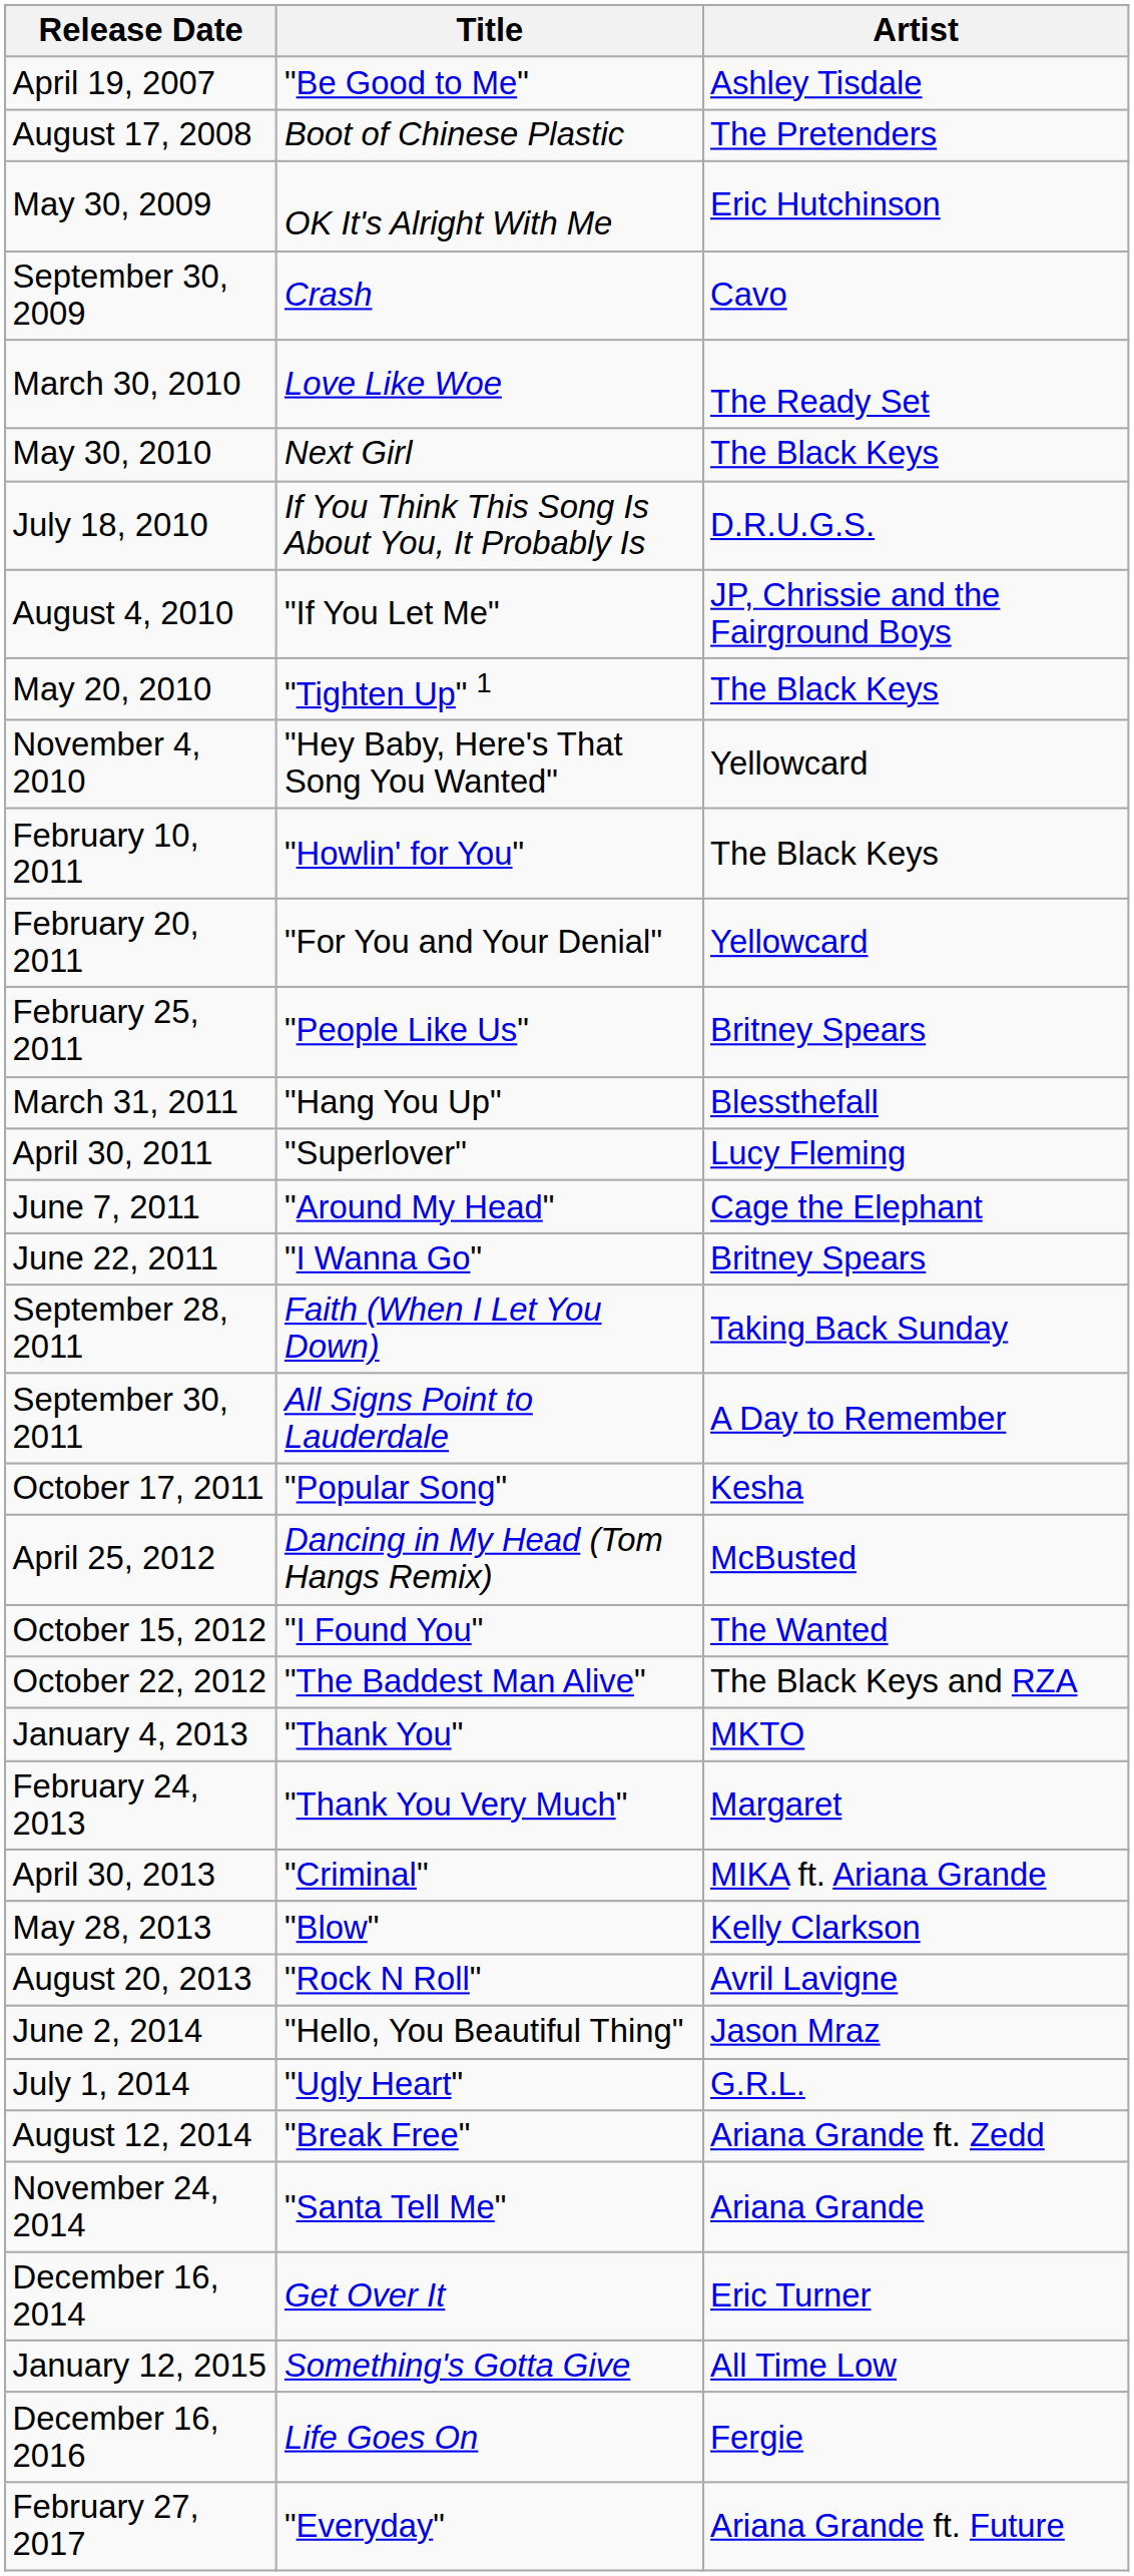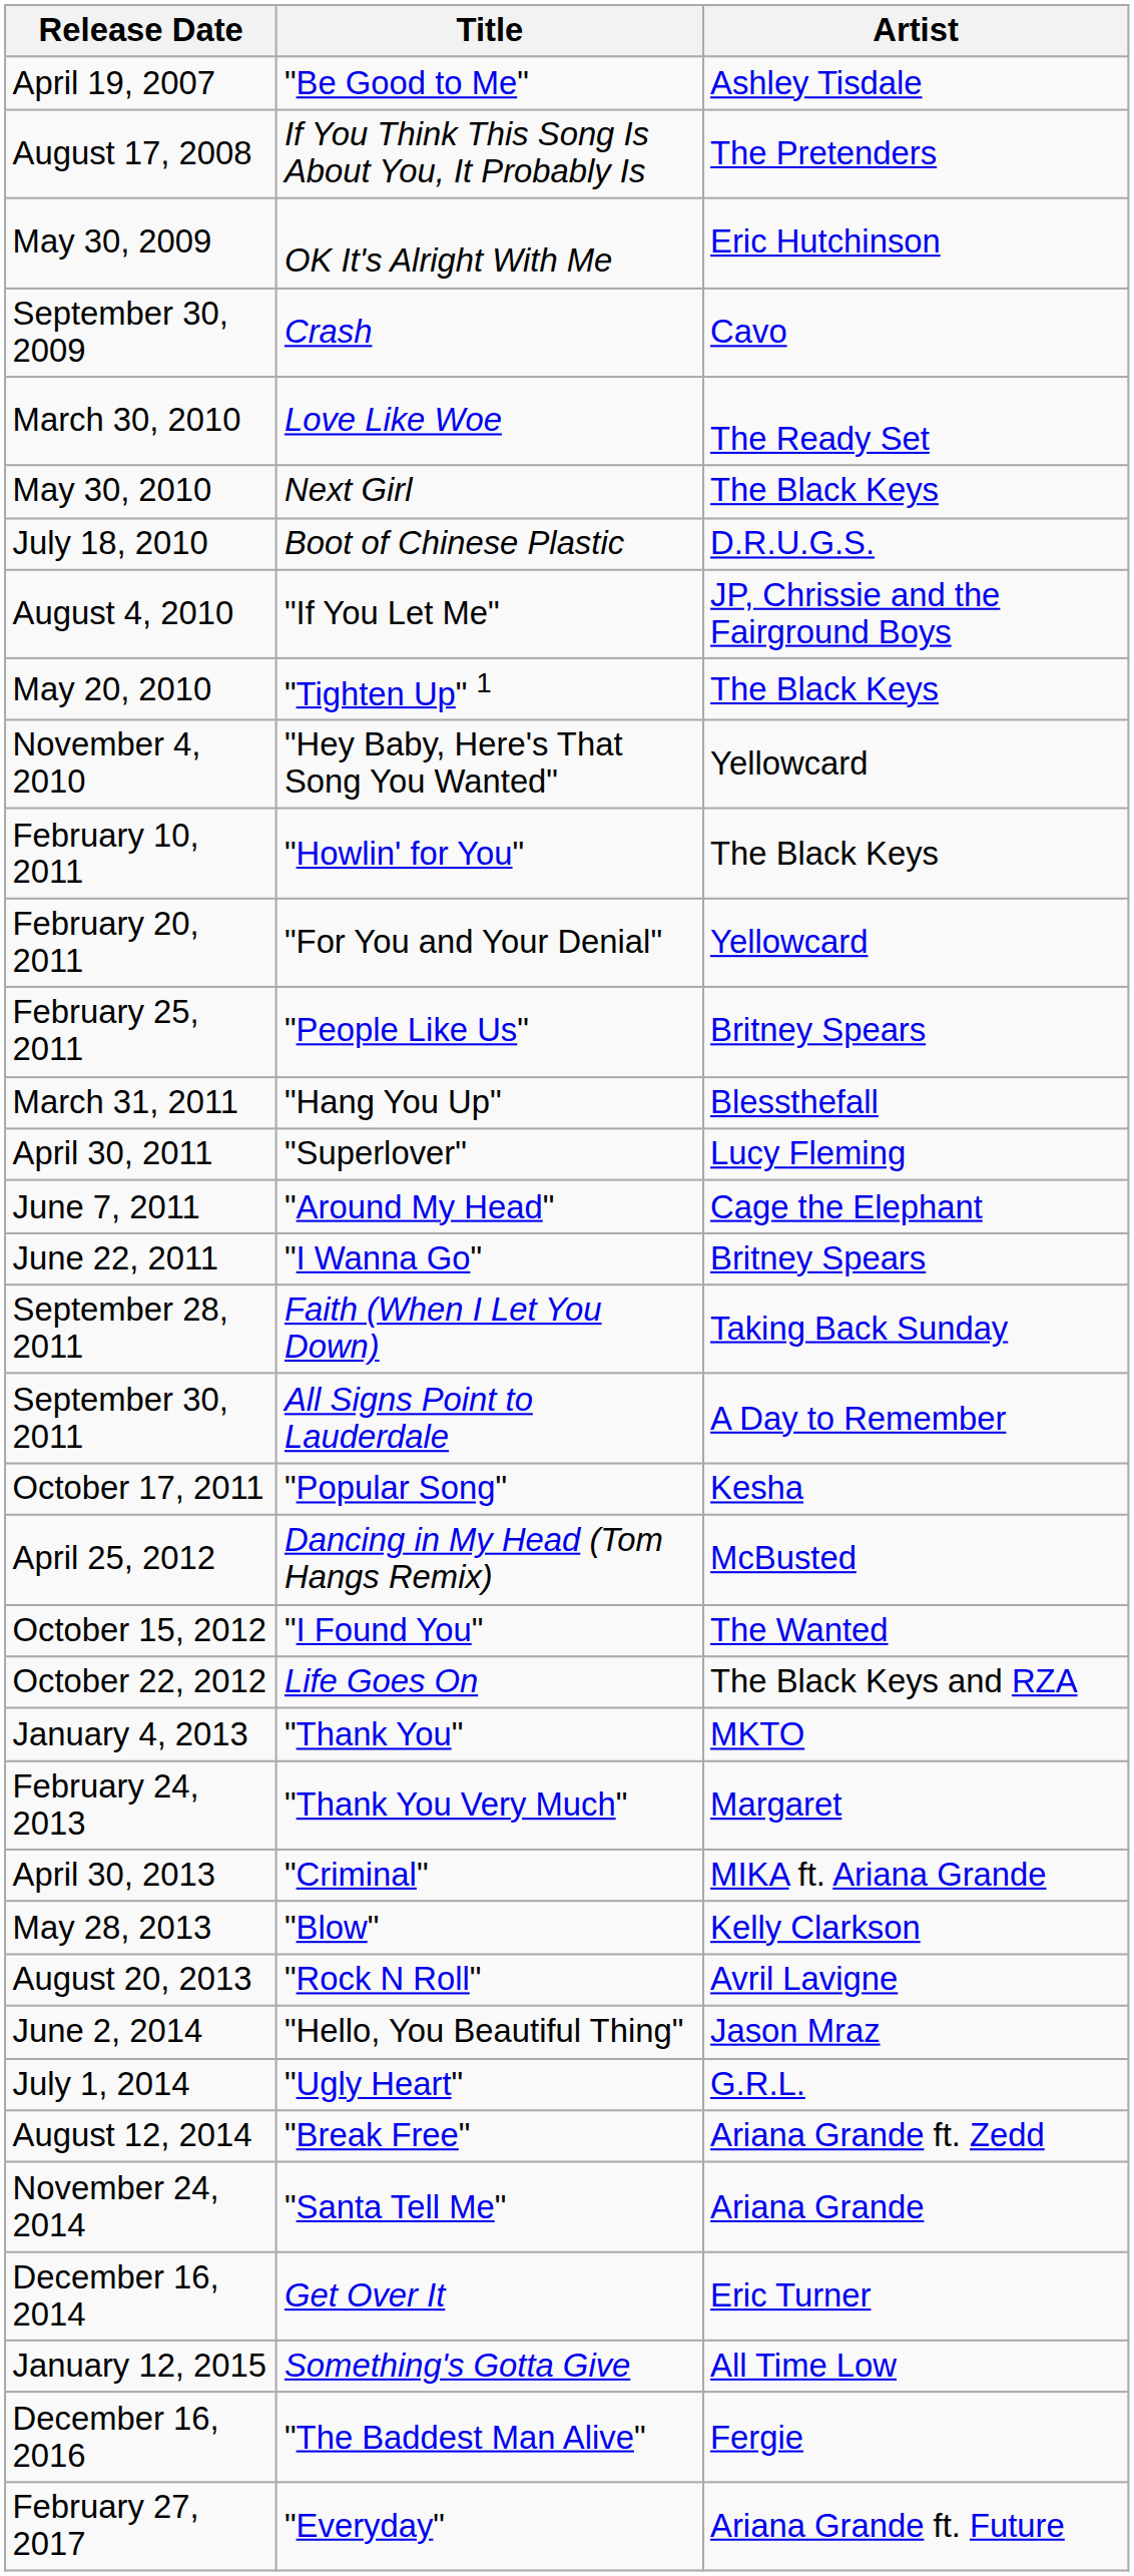 <table class="wikitable">
 <tr>
 <th width=125>Release Date</th>
 <th width=200>Title</th>
 <th width=200>Artist</th>
 </tr>
 <tr>
 <td>April 19, 2007</td>
 <td>"<a href='#'>Be Good to Me</a>"</td>
 <td><a href='#'>Ashley Tisdale</a></td>
 </tr>
 <tr>
 <td>August 17, 2008</td>
-<td><em>Boot of Chinese Plastic</em></td>
+<td><em>If You Think This Song Is About You, It Probably Is</em></td>
 <td><a href='#'>The Pretenders</a></td>
 </tr>
 <tr>
 <td>May 30, 2009</td>
 <td><br><em>OK It's Alright With Me</em></td>
 <td><a href='#'>Eric Hutchinson</a></td>
 </tr>
 <tr>
 <td>September 30, 2009</td>
 <td><em><a href='#'>Crash</a></em></td>
 <td><a href='#'>Cavo</a></td>
 </tr>
 <tr>
 <td>March 30, 2010</td>
 <td><em><a href='#'>Love Like Woe</a></em></td>
 <td><br><a href='#'>The Ready Set</a></td>
 </tr>
 <tr>
 <td>May 30, 2010</td>
 <td><em>Next Girl</em></td>
 <td><a href='#'>The Black Keys</a></td>
 </tr>
 <tr>
 <td>July 18, 2010</td>
-<td><em>If You Think This Song Is About You, It Probably Is</em></td>
+<td><em>Boot of Chinese Plastic</em></td>
 <td><a href='#'>D.R.U.G.S.</a></td>
 </tr>
 <tr>
 <td>August 4, 2010</td>
 <td>"If You Let Me"</td>
 <td><a href='#'>JP, Chrissie and the Fairground Boys</a></td>
 </tr>
 <tr>
 <td>May 20, 2010</td>
 <td>"<a href='#'>Tighten Up</a>" <sup>1</sup></td>
 <td><a href='#'>The Black Keys</a></td>
 </tr>
 <tr>
 <td>November 4, 2010</td>
 <td>"Hey Baby, Here's That Song You Wanted"</td>
 <td>Yellowcard</td>
 </tr>
 <tr>
 <td>February 10, 2011</td>
 <td>"<a href='#'>Howlin' for You</a>"</td>
 <td>The Black Keys</td>
 </tr>
 <tr>
 <td>February 20, 2011</td>
 <td>"For You and Your Denial"</td>
 <td><a href='#'>Yellowcard</a></td>
 </tr>
 <tr>
 <td>February 25, 2011</td>
 <td>"<a href='#'>People Like Us</a>"</td>
 <td><a href='#'>Britney Spears</a></td>
 </tr>
 <tr>
 <td>March 31, 2011</td>
 <td>"Hang You Up"</td>
 <td><a href='#'>Blessthefall</a></td>
 </tr>
 <tr>
 <td>April 30, 2011</td>
 <td>"Superlover"</td>
 <td><a href='#'>Lucy Fleming</a></td>
 </tr>
 <tr>
 <td>June 7, 2011</td>
 <td>"<a href='#'>Around My Head</a>"</td>
 <td><a href='#'>Cage the Elephant</a></td>
 </tr>
 <tr>
 <td>June 22, 2011</td>
 <td>"<a href='#'>I Wanna Go</a>"</td>
 <td><a href='#'>Britney Spears</a></td>
 </tr>
 <tr>
 <td>September 28, 2011</td>
 <td><em><a href='#'>Faith (When I Let You Down)</a></em></td>
 <td><a href='#'>Taking Back Sunday</a></td>
 </tr>
 <tr>
 <td>September 30, 2011</td>
 <td><em><a href='#'>All Signs Point to Lauderdale</a></em></td>
 <td><a href='#'>A Day to Remember</a></td>
 </tr>
 <tr>
 <td>October 17, 2011</td>
 <td>"<a href='#'>Popular Song</a>"</td>
 <td><a href='#'>Kesha</a></td>
 </tr>
 <tr>
 <td>April 25, 2012</td>
 <td><em><a href='#'>Dancing in My Head</a> (Tom Hangs Remix)</em></td>
 <td><a href='#'>McBusted</a></td>
 </tr>
 <tr>
 <td>October 15, 2012</td>
 <td>"<a href='#'>I Found You</a>"</td>
 <td><a href='#'>The Wanted</a></td>
 </tr>
 <tr>
 <td>October 22, 2012</td>
-<td>"<a href='#'>The Baddest Man Alive</a>"</td>
+<td><em><a href='#'>Life Goes On</a></em></td>
 <td>The Black Keys and <a href='#'>RZA</a></td>
 </tr>
 <tr>
 <td>January 4, 2013</td>
 <td>"<a href='#'>Thank You</a>"</td>
 <td><a href='#'>MKTO</a></td>
 </tr>
 <tr>
 <td>February 24, 2013</td>
 <td>"<a href='#'>Thank You Very Much</a>"</td>
 <td><a href='#'>Margaret</a></td>
 </tr>
 <tr>
 <td>April 30, 2013</td>
 <td>"<a href='#'>Criminal</a>"</td>
 <td><a href='#'>MIKA</a> ft. <a href='#'>Ariana Grande</a></td>
 </tr>
 <tr>
 <td>May 28, 2013</td>
 <td>"<a href='#'>Blow</a>"</td>
 <td><a href='#'>Kelly Clarkson</a></td>
 </tr>
 <tr>
 <td>August 20, 2013</td>
 <td>"<a href='#'>Rock N Roll</a>"</td>
 <td><a href='#'>Avril Lavigne</a></td>
 </tr>
 <tr>
 <td>June 2, 2014</td>
 <td>"Hello, You Beautiful Thing"</td>
 <td><a href='#'>Jason Mraz</a></td>
 </tr>
 <tr>
 <td>July 1, 2014</td>
 <td>"<a href='#'>Ugly Heart</a>"</td>
 <td><a href='#'>G.R.L.</a></td>
 </tr>
 <tr>
 <td>August 12, 2014</td>
 <td>"<a href='#'>Break Free</a>"</td>
 <td><a href='#'>Ariana Grande</a> ft. <a href='#'>Zedd</a></td>
 </tr>
 <tr>
 <td>November 24, 2014</td>
 <td>"<a href='#'>Santa Tell Me</a>"</td>
 <td><a href='#'>Ariana Grande</a></td>
 </tr>
 <tr>
 <td>December 16, 2014</td>
 <td><em><a href='#'>Get Over It</a></em></td>
 <td><a href='#'>Eric Turner</a></td>
 </tr>
 <tr>
 <td>January 12, 2015</td>
 <td><em><a href='#'>Something's Gotta Give</a></em></td>
 <td><a href='#'>All Time Low</a></td>
 </tr>
 <tr>
 <td>December 16, 2016</td>
-<td><em><a href='#'>Life Goes On</a></em></td>
+<td>"<a href='#'>The Baddest Man Alive</a>"</td>
 <td><a href='#'>Fergie</a></td>
 </tr>
 <tr>
 <td>February 27, 2017</td>
 <td>"<a href='#'>Everyday</a>"</td>
 <td><a href='#'>Ariana Grande</a> ft. <a href='#'>Future</a></td>
 </tr>
 </table>
